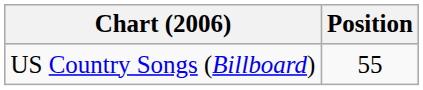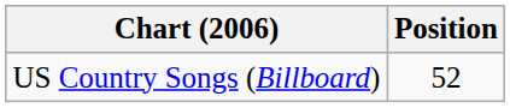 <table class="wikitable sortable">
 <tr>
 <th scope="col">Chart (2006)</th>
 <th scope="col">Position</th>
 </tr>
 <tr>
 <td>US <a href='#'>Country Songs</a> (<em><a href='#'>Billboard</a></em>)</td>
-<td align="center">55</td>
+<td align="center">52</td>
 </tr>
 </table>
